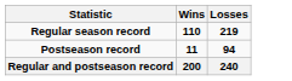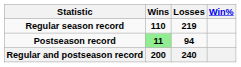 <table class="wikitable" style="text-align:center; font-size:95%">
 <tr hfh>
 <th>Statistic</th>
 <th>Wins</th>
 <th>Losses</th>
+<th><a href='#'>Win%</a></th>
 </tr>
 <tr>
 <td><strong>Regular season record</strong></td>
 <td><strong>110</strong></td>
 <td><strong>219</strong></td>
+<td><strong></strong></td>
 </tr>
 <tr>
 <td><strong>Postseason record</strong></td>
-<td><strong>11</strong></td>
+<td style="background: lightgreen;"><strong>11</strong></td>
 <td><strong>94</strong></td>
+<td><strong></strong></td>
 </tr>
 <tr>
 <th><strong>Regular and postseason record</strong></th>
 <th><strong>200</strong></th>
 <th><strong>240</strong></th>
+<th><strong></strong></th>
 </tr>
 </table>
